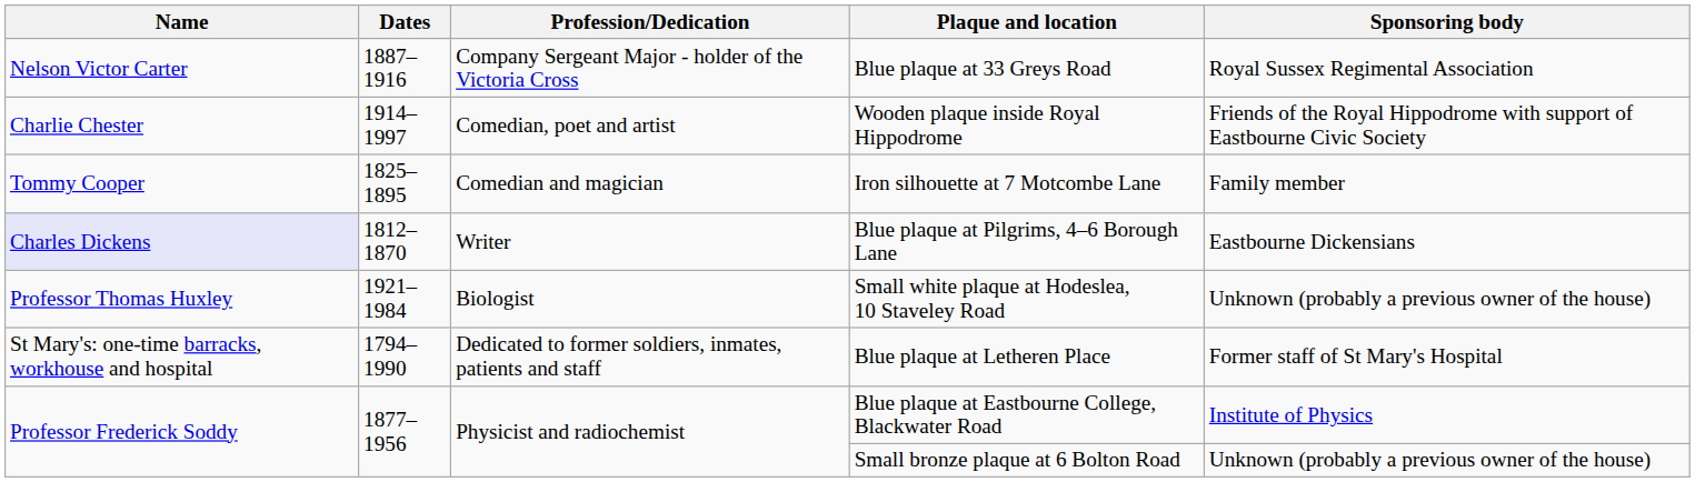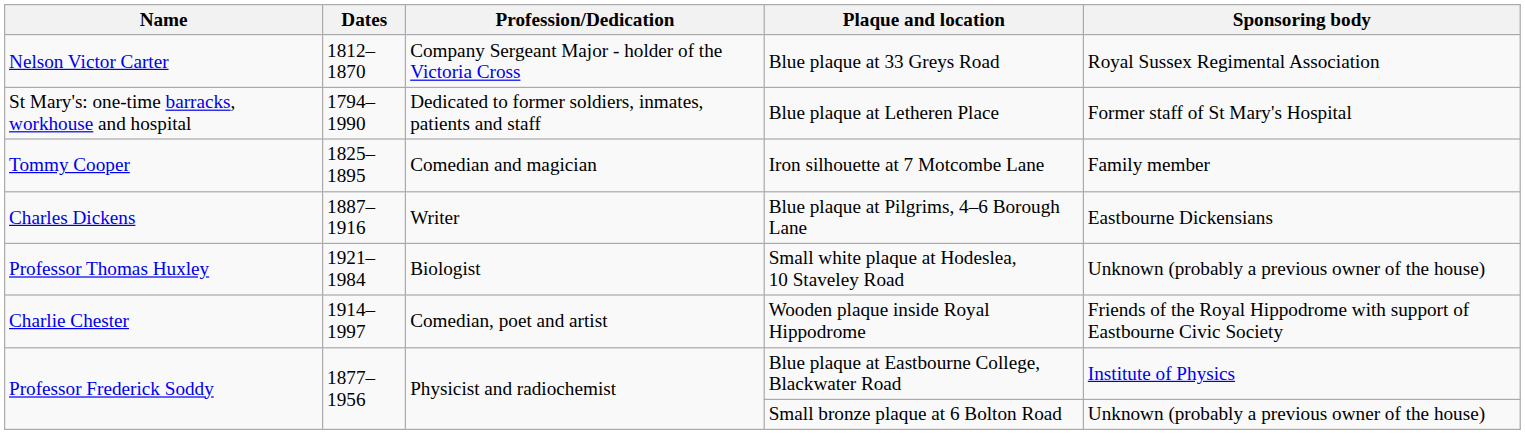 <table class=wikitable style="margin: 1em auto;">
 <tr>
 <th>Name</th>
 <th>Dates</th>
 <th>Profession/Dedication</th>
 <th>Plaque and location</th>
 <th>Sponsoring body</th>
 </tr>
 <tr>
 <td><a href='#'>Nelson Victor Carter</a></td>
-<td>1887–1916</td>
+<td>1812–1870</td>
 <td>Company Sergeant Major - holder of the <a href='#'>Victoria Cross</a></td>
 <td>Blue plaque at 33 Greys Road</td>
 <td>Royal Sussex Regimental Association</td>
 </tr>
 <tr>
-<td><a href='#'>Charlie Chester</a></td>
-<td>1914–1997</td>
-<td>Comedian, poet and artist</td>
-<td>Wooden plaque inside Royal Hippodrome</td>
-<td>Friends of the Royal Hippodrome with support of Eastbourne Civic Society</td>
+<td>St Mary's: one-time <a href='#'>barracks</a>, <a href='#'>workhouse</a> and hospital</td>
+<td>1794–1990</td>
+<td>Dedicated to former soldiers, inmates, patients and staff</td>
+<td>Blue plaque at Letheren Place</td>
+<td>Former staff of St Mary's Hospital</td>
 </tr>
 <tr>
 <td><a href='#'>Tommy Cooper</a></td>
 <td>1825–1895</td>
 <td>Comedian and magician</td>
 <td>Iron silhouette at 7 Motcombe Lane</td>
 <td>Family member</td>
 </tr>
 <tr>
-<td style="background: lavender;"><a href='#'>Charles Dickens</a></td>
-<td>1812–1870</td>
+<td><a href='#'>Charles Dickens</a></td>
+<td>1887–1916</td>
 <td>Writer</td>
 <td>Blue plaque at Pilgrims, 4–6 Borough Lane</td>
 <td>Eastbourne Dickensians</td>
 </tr>
 <tr>
 <td><a href='#'>Professor Thomas Huxley</a></td>
 <td>1921–1984</td>
 <td>Biologist</td>
 <td>Small white plaque at Hodeslea, 10 Staveley Road</td>
 <td>Unknown (probably a previous owner of the house)</td>
 </tr>
 <tr>
-<td>St Mary's: one-time <a href='#'>barracks</a>, <a href='#'>workhouse</a> and hospital</td>
-<td>1794–1990</td>
-<td>Dedicated to former soldiers, inmates, patients and staff</td>
-<td>Blue plaque at Letheren Place</td>
-<td>Former staff of St Mary's Hospital</td>
+<td><a href='#'>Charlie Chester</a></td>
+<td>1914–1997</td>
+<td>Comedian, poet and artist</td>
+<td>Wooden plaque inside Royal Hippodrome</td>
+<td>Friends of the Royal Hippodrome with support of Eastbourne Civic Society</td>
 </tr>
 <tr>
 <td rowspan=2><a href='#'>Professor Frederick Soddy</a></td>
 <td rowspan=2>1877–1956</td>
 <td rowspan=2>Physicist and radiochemist</td>
 <td>Blue plaque at Eastbourne College, Blackwater Road</td>
 <td><a href='#'>Institute of Physics</a></td>
 </tr>
 <tr>
 <td>Small bronze plaque at 6 Bolton Road</td>
 <td>Unknown (probably a previous owner of the house)</td>
 </tr>
 </table>
